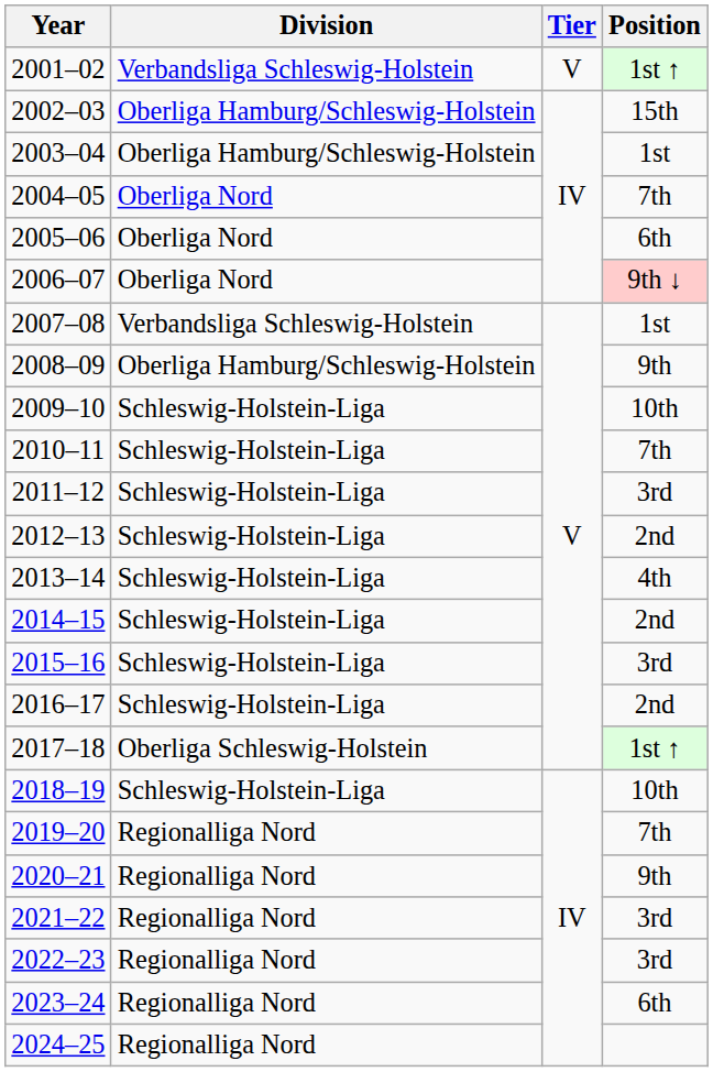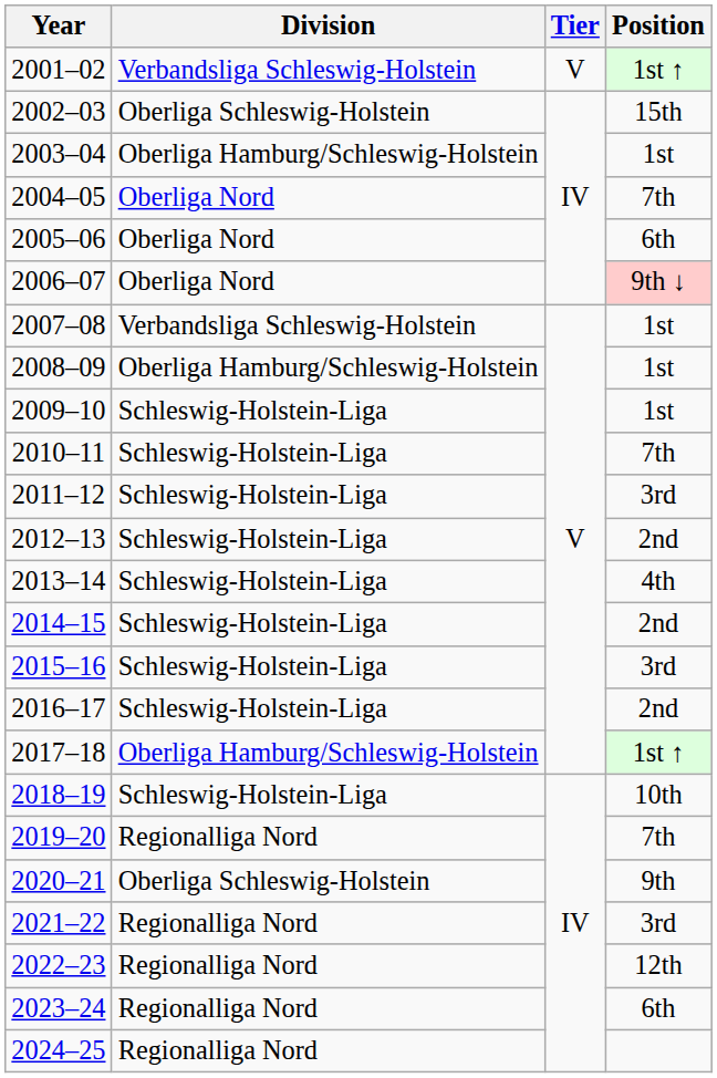 <table class="wikitable">
 <tr>
 <th>Year</th>
 <th>Division</th>
 <th><a href='#'>Tier</a></th>
 <th>Position</th>
 </tr>
 <tr align="center">
 <td>2001–02</td>
 <td align="left"><a href='#'>Verbandsliga Schleswig-Holstein</a></td>
 <td>V</td>
 <td bgcolor="#ddffdd">1st ↑</td>
 </tr>
 <tr align="center">
 <td>2002–03</td>
-<td align="left"><a href='#'>Oberliga Hamburg/Schleswig-Holstein</a></td>
+<td align="left">Oberliga Schleswig-Holstein</td>
 <td rowspan=5>IV</td>
 <td>15th</td>
 </tr>
 <tr align="center">
 <td>2003–04</td>
 <td align="left">Oberliga Hamburg/Schleswig-Holstein</td>
 <td>1st</td>
 </tr>
 <tr align="center">
 <td>2004–05</td>
 <td align="left"><a href='#'>Oberliga Nord</a></td>
 <td>7th</td>
 </tr>
 <tr align="center">
 <td>2005–06</td>
 <td align="left">Oberliga Nord</td>
 <td>6th</td>
 </tr>
 <tr align="center">
 <td>2006–07</td>
 <td align="left">Oberliga Nord</td>
 <td bgcolor="#ffcccc">9th ↓</td>
 </tr>
 <tr align="center">
 <td>2007–08</td>
 <td align="left">Verbandsliga Schleswig-Holstein</td>
 <td rowspan=11>V</td>
 <td>1st</td>
 </tr>
 <tr align="center">
 <td>2008–09</td>
 <td align="left">Oberliga Hamburg/Schleswig-Holstein</td>
-<td>9th</td>
+<td>1st</td>
 </tr>
 <tr align="center">
 <td>2009–10</td>
 <td align="left">Schleswig-Holstein-Liga</td>
-<td>10th</td>
+<td>1st</td>
 </tr>
 <tr align="center">
 <td>2010–11</td>
 <td align="left">Schleswig-Holstein-Liga</td>
 <td>7th</td>
 </tr>
 <tr align="center">
 <td>2011–12</td>
 <td align="left">Schleswig-Holstein-Liga</td>
 <td>3rd</td>
 </tr>
 <tr align="center">
 <td>2012–13</td>
 <td align="left">Schleswig-Holstein-Liga</td>
 <td>2nd</td>
 </tr>
 <tr align="center">
 <td>2013–14</td>
 <td align="left">Schleswig-Holstein-Liga</td>
 <td>4th</td>
 </tr>
 <tr align="center">
 <td><a href='#'>2014–15</a></td>
 <td align="left">Schleswig-Holstein-Liga</td>
 <td>2nd</td>
 </tr>
 <tr align="center">
 <td><a href='#'>2015–16</a></td>
 <td align="left">Schleswig-Holstein-Liga</td>
 <td>3rd</td>
 </tr>
 <tr align="center">
 <td>2016–17</td>
 <td align="left">Schleswig-Holstein-Liga</td>
 <td>2nd</td>
 </tr>
 <tr align="center">
 <td>2017–18</td>
-<td align="left">Oberliga Schleswig-Holstein</td>
+<td align="left"><a href='#'>Oberliga Hamburg/Schleswig-Holstein</a></td>
 <td bgcolor="#ddffdd">1st ↑</td>
 </tr>
 <tr align="center">
 <td><a href='#'>2018–19</a></td>
 <td align="left">Schleswig-Holstein-Liga</td>
 <td rowspan=7>IV</td>
 <td>10th</td>
 </tr>
 <tr align="center">
 <td><a href='#'>2019–20</a></td>
 <td align="left">Regionalliga Nord</td>
 <td>7th</td>
 </tr>
 <tr align="center">
 <td><a href='#'>2020–21</a></td>
-<td align="left">Regionalliga Nord</td>
+<td align="left">Oberliga Schleswig-Holstein</td>
 <td>9th</td>
 </tr>
 <tr align="center">
 <td><a href='#'>2021–22</a></td>
 <td align="left">Regionalliga Nord</td>
 <td>3rd</td>
 </tr>
 <tr align="center">
 <td><a href='#'>2022–23</a></td>
 <td align="left">Regionalliga Nord</td>
-<td>3rd</td>
+<td>12th</td>
 </tr>
 <tr align="center">
 <td><a href='#'>2023–24</a></td>
 <td align="left">Regionalliga Nord</td>
 <td>6th</td>
 </tr>
 <tr align="center">
 <td><a href='#'>2024–25</a></td>
 <td align="left">Regionalliga Nord</td>
 <td></td>
 </tr>
 </table>
